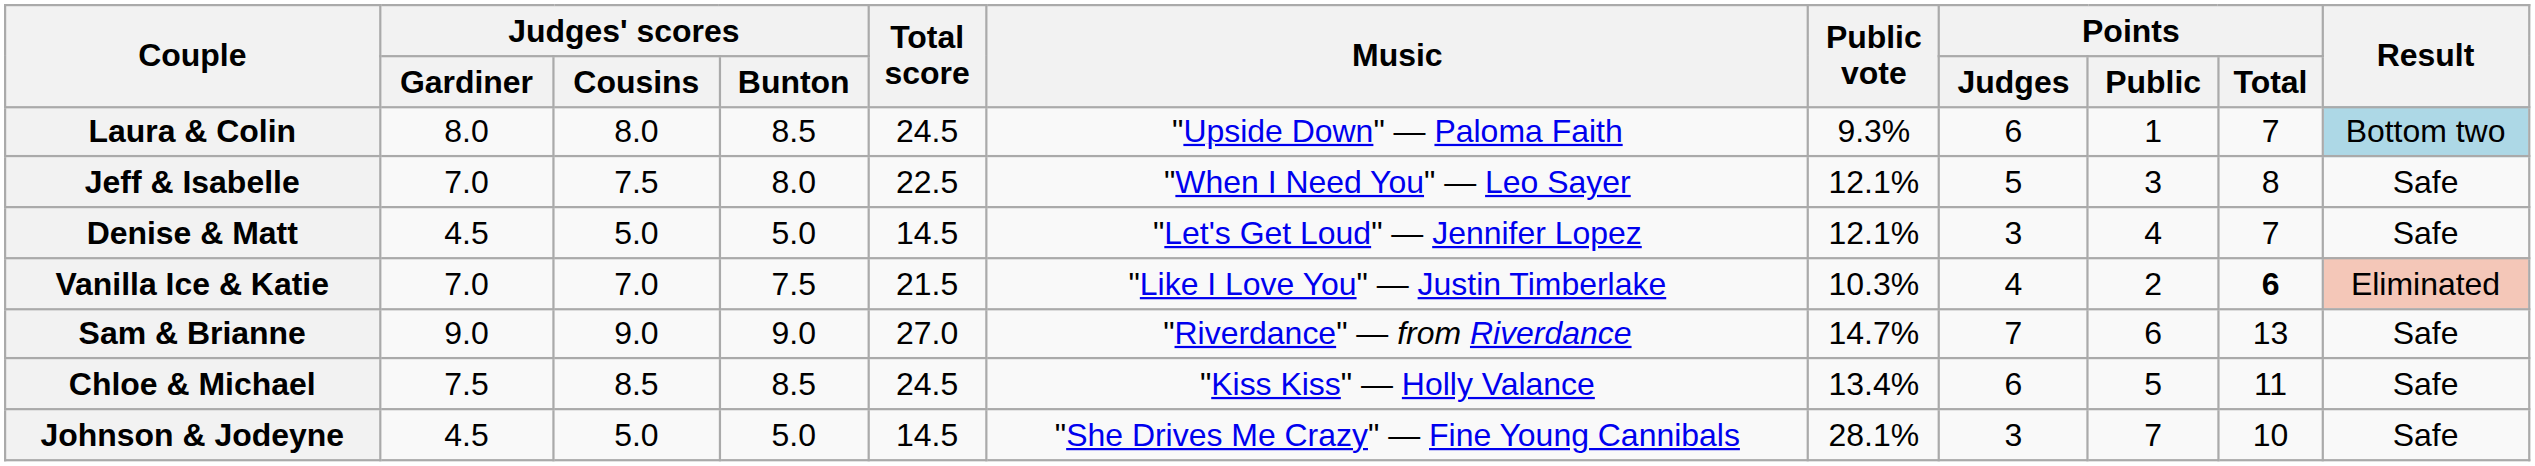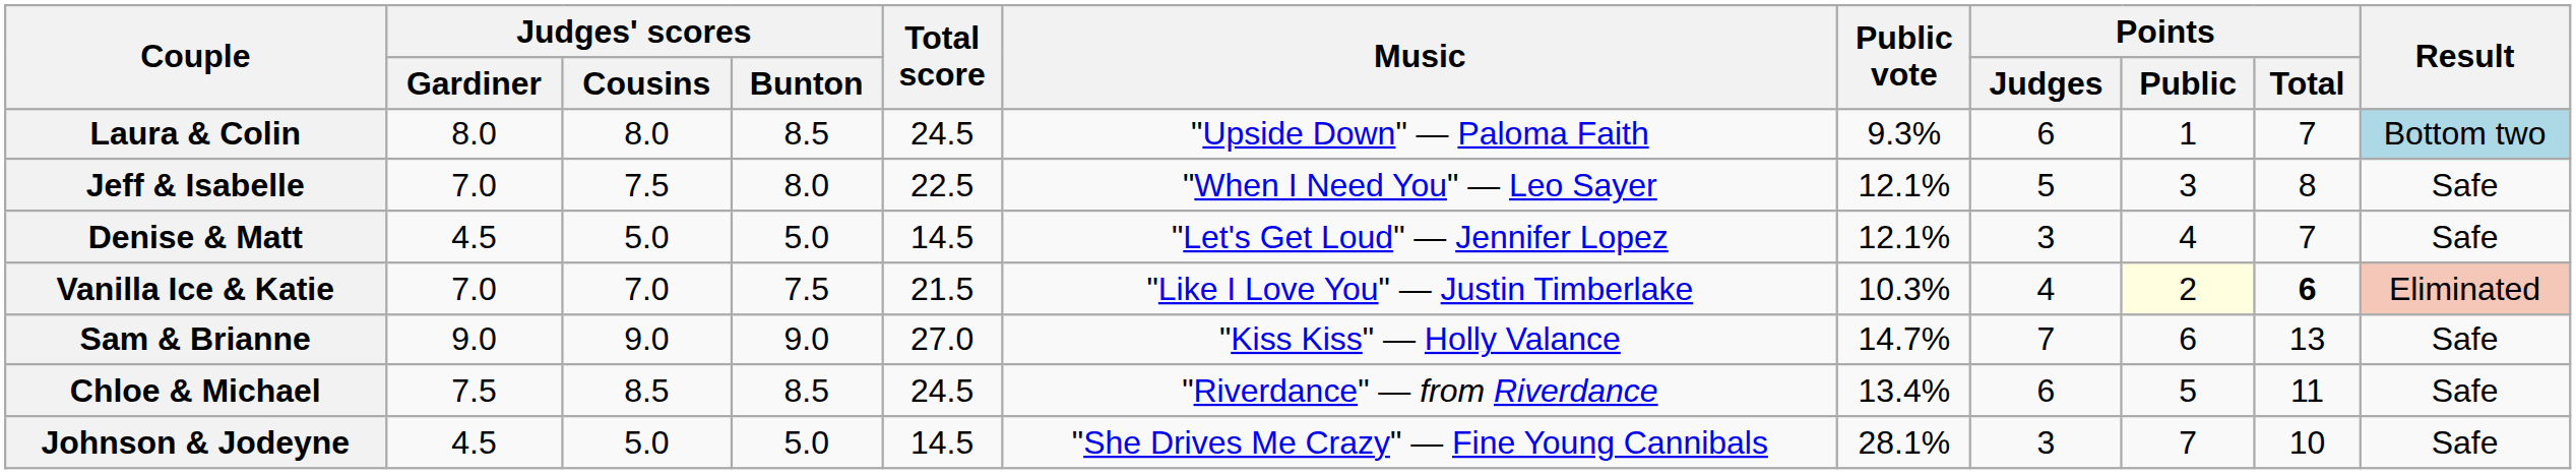 <table class="wikitable sortable" style="text-align:center; font-size:90%; width:90%">
 <tr>
 <th scope="col" rowspan=2>Couple</th>
 <th scope="col" colspan=3 class="unsortable">Judges' scores</th>
 <th scope="col" rowspan=2>Total<br>score</th>
 <th scope="col" rowspan=2 class="unsortable">Music</th>
 <th scope="col" rowspan=2>Public<br>vote</th>
 <th scope="col" colspan=3 class="unsortable">Points</th>
 <th scope="col" rowspan=2 class="unsortable">Result</th>
 </tr>
 <tr>
 <th class="unsortable">Gardiner</th>
 <th class="unsortable">Cousins</th>
 <th class="unsortable">Bunton</th>
 <th class="unsortable">Judges</th>
 <th class="unsortable">Public</th>
 <th>Total</th>
 </tr>
 <tr>
 <th scope="row">Laura & Colin</th>
 <td>8.0</td>
 <td>8.0</td>
 <td>8.5</td>
 <td>24.5</td>
 <td>"<a href='#'>Upside Down</a>" — <a href='#'>Paloma Faith</a></td>
 <td>9.3%</td>
 <td>6</td>
 <td>1</td>
 <td>7</td>
 <td bgcolor=lightblue>Bottom two</td>
 </tr>
 <tr>
 <th scope="row">Jeff & Isabelle</th>
 <td>7.0</td>
 <td>7.5</td>
 <td>8.0</td>
 <td>22.5</td>
 <td>"<a href='#'>When I Need You</a>" — <a href='#'>Leo Sayer</a></td>
 <td>12.1%</td>
 <td>5</td>
 <td>3</td>
 <td>8</td>
 <td>Safe</td>
 </tr>
 <tr>
 <th scope="row">Denise & Matt</th>
 <td>4.5</td>
 <td>5.0</td>
 <td>5.0</td>
 <td>14.5</td>
 <td>"<a href='#'>Let's Get Loud</a>" — <a href='#'>Jennifer Lopez</a></td>
 <td>12.1%</td>
 <td>3</td>
 <td>4</td>
 <td>7</td>
 <td>Safe</td>
 </tr>
 <tr>
 <th scope="row">Vanilla Ice & Katie</th>
 <td>7.0</td>
 <td>7.0</td>
 <td>7.5</td>
 <td>21.5</td>
 <td>"<a href='#'>Like I Love You</a>" — <a href='#'>Justin Timberlake</a></td>
 <td>10.3%</td>
 <td>4</td>
-<td>2</td>
+<td style="background: lightyellow;">2</td>
 <td><strong>6</strong></td>
 <td bgcolor="f4c7b8">Eliminated</td>
 </tr>
 <tr>
 <th scope="row">Sam & Brianne</th>
 <td>9.0</td>
 <td>9.0</td>
 <td>9.0</td>
 <td>27.0</td>
-<td>"<a href='#'>Riverdance</a>" — <em>from <a href='#'>Riverdance</a></em></td>
+<td>"<a href='#'>Kiss Kiss</a>" — <a href='#'>Holly Valance</a></td>
 <td>14.7%</td>
 <td>7</td>
 <td>6</td>
 <td>13</td>
 <td>Safe</td>
 </tr>
 <tr>
 <th scope="row">Chloe & Michael</th>
 <td>7.5</td>
 <td>8.5</td>
 <td>8.5</td>
 <td>24.5</td>
-<td>"<a href='#'>Kiss Kiss</a>" — <a href='#'>Holly Valance</a></td>
+<td>"<a href='#'>Riverdance</a>" — <em>from <a href='#'>Riverdance</a></em></td>
 <td>13.4%</td>
 <td>6</td>
 <td>5</td>
 <td>11</td>
 <td>Safe</td>
 </tr>
 <tr>
 <th scope="row">Johnson & Jodeyne</th>
 <td>4.5</td>
 <td>5.0</td>
 <td>5.0</td>
 <td>14.5</td>
 <td>"<a href='#'>She Drives Me Crazy</a>" — <a href='#'>Fine Young Cannibals</a></td>
 <td>28.1%</td>
 <td>3</td>
 <td>7</td>
 <td>10</td>
 <td>Safe</td>
 </tr>
 </table>
